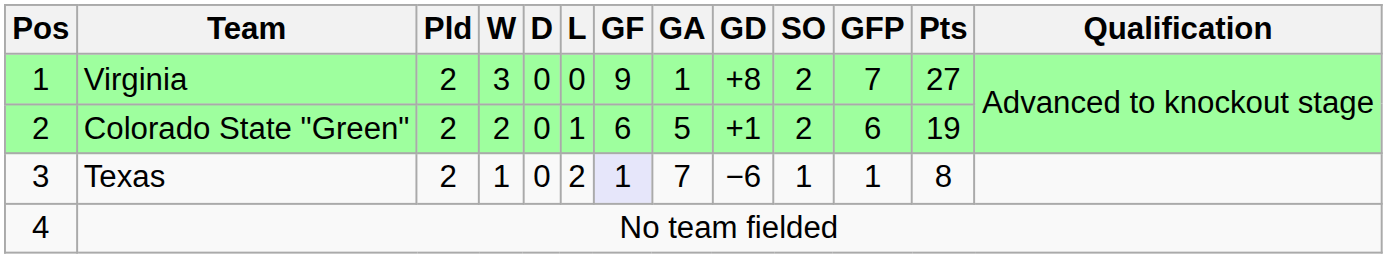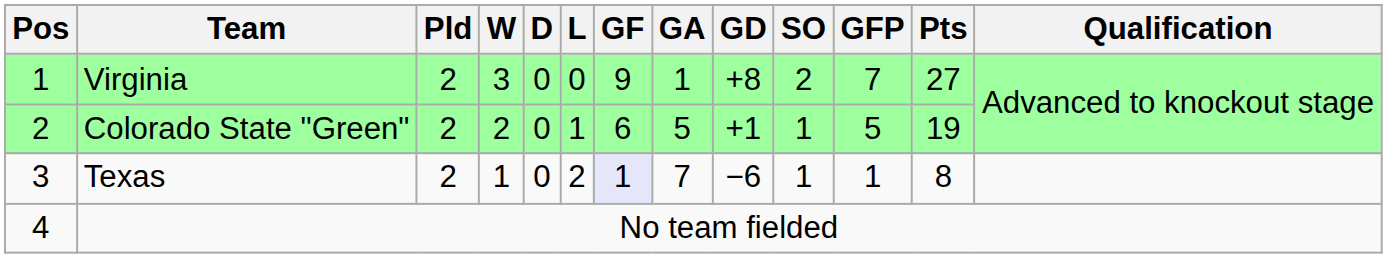 <table class="wikitable" style="text-align:center">
 <tr>
 <th>Pos</th>
 <th>Team</th>
 <th>Pld</th>
 <th>W</th>
 <th>D</th>
 <th>L</th>
 <th>GF</th>
 <th>GA</th>
 <th>GD</th>
 <th>SO</th>
 <th>GFP</th>
 <th>Pts</th>
 <th>Qualification</th>
 </tr>
 <tr bgcolor="#9eff9e">
 <td>1</td>
 <td style="text-align:left">Virginia</td>
 <td>2</td>
 <td>3</td>
 <td>0</td>
 <td>0</td>
 <td>9</td>
 <td>1</td>
 <td>+8</td>
 <td>2</td>
 <td>7</td>
 <td>27</td>
 <td rowspan="2">Advanced to knockout stage</td>
 </tr>
 <tr bgcolor="#9eff9e">
 <td>2</td>
 <td style="text-align:left">Colorado State "Green"</td>
 <td>2</td>
 <td>2</td>
 <td>0</td>
 <td>1</td>
 <td>6</td>
 <td>5</td>
 <td>+1</td>
-<td>2</td>
-<td>6</td>
+<td>1</td>
+<td>5</td>
 <td>19</td>
 </tr>
 <tr>
 <td>3</td>
 <td style="text-align:left">Texas</td>
 <td>2</td>
 <td>1</td>
 <td>0</td>
 <td>2</td>
 <td style="background: lavender;">1</td>
 <td>7</td>
 <td>−6</td>
 <td>1</td>
 <td>1</td>
 <td>8</td>
 <td></td>
 </tr>
 <tr>
 <td>4</td>
 <td colspan="12">No team fielded</td>
 </tr>
 </table>
